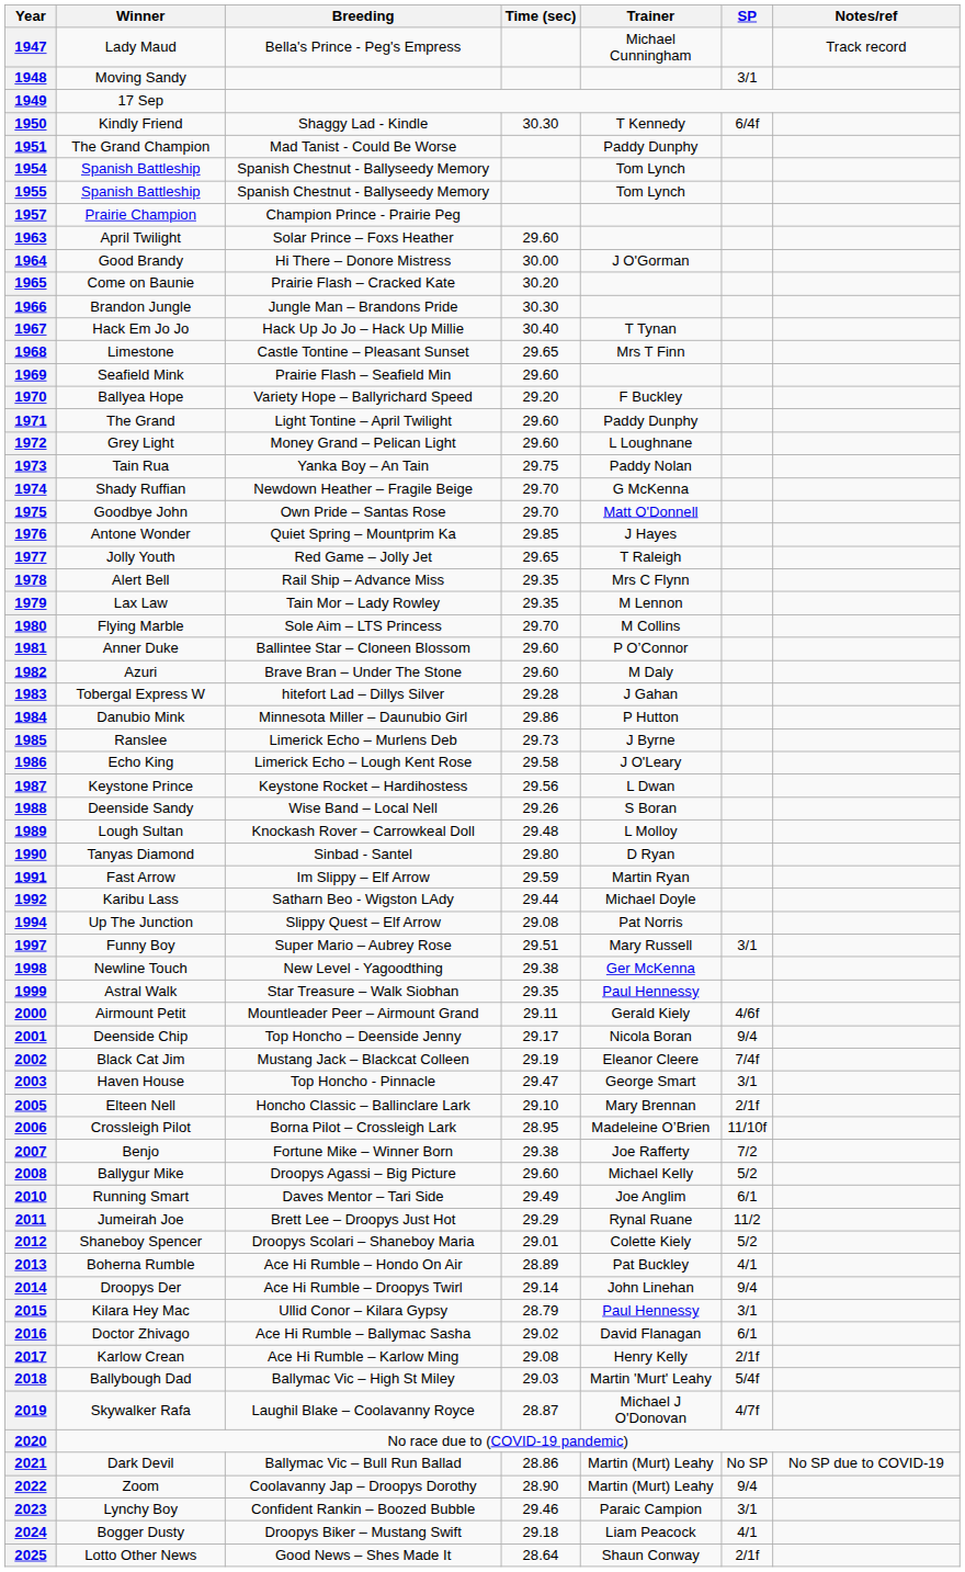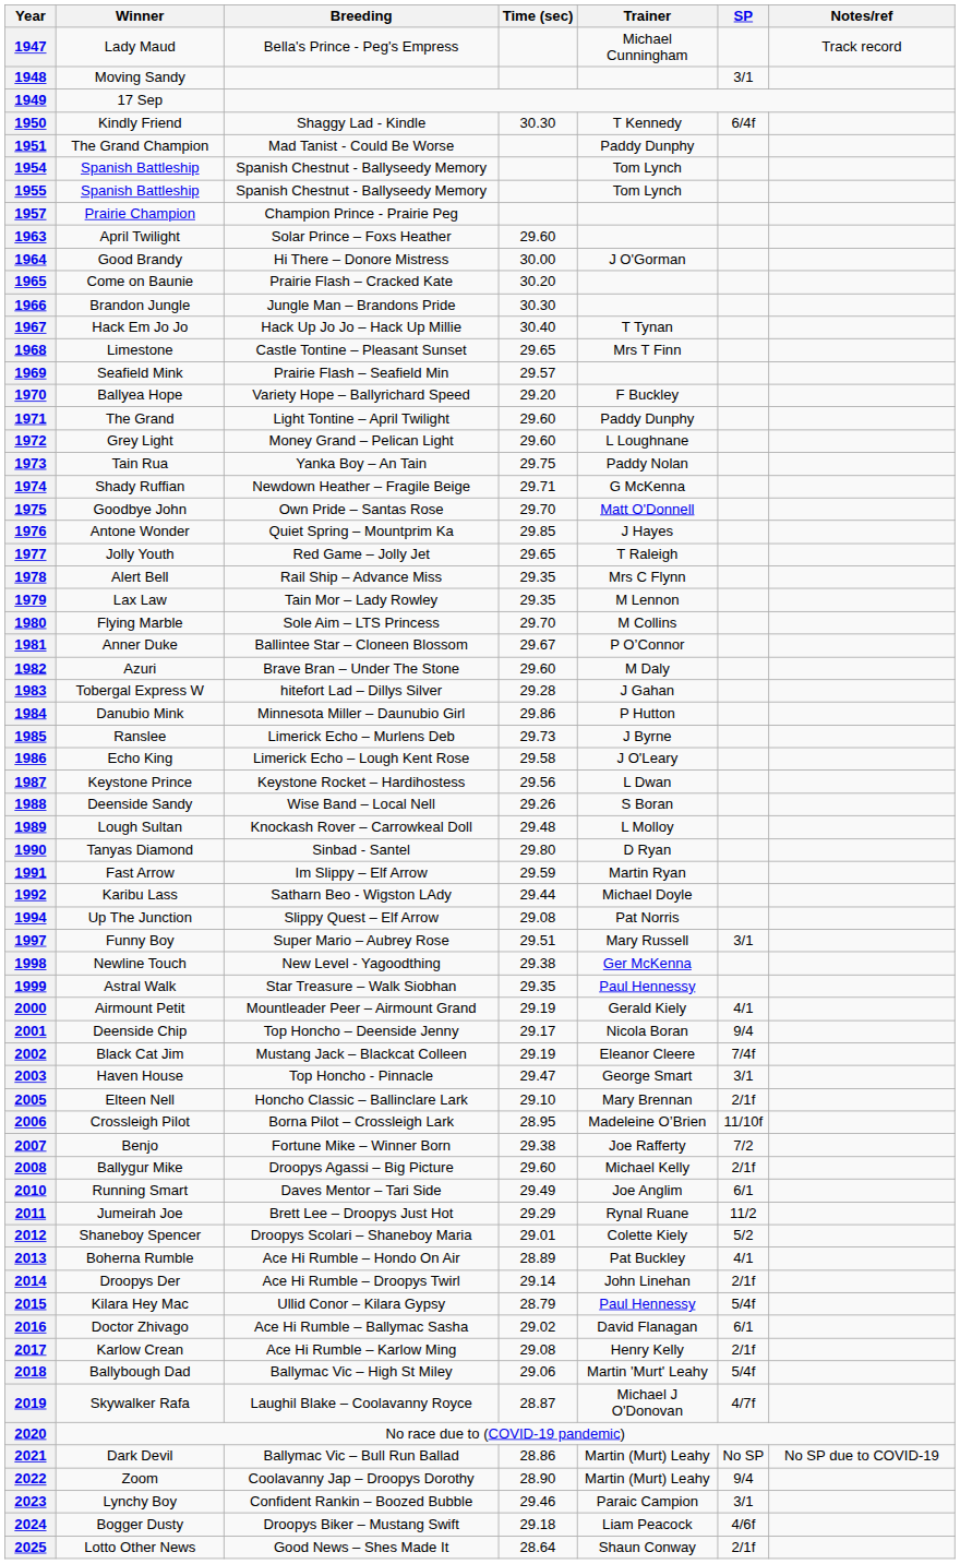 <table class="wikitable" style="text-align:center">
 <tr>
 <th width=50>Year</th>
 <th width=180>Winner</th>
 <th width=300>Breeding</th>
 <th width=80>Time (sec)</th>
 <th width=150>Trainer</th>
 <th width=50><a href='#'>SP</a></th>
 <th width=200>Notes/ref</th>
 </tr>
 <tr>
 <th><a href='#'>1947</a></th>
 <td>Lady Maud</td>
 <td>Bella's Prince - Peg's Empress</td>
 <td></td>
 <td>Michael Cunningham</td>
 <td></td>
 <td>Track record</td>
 </tr>
 <tr>
 <th><a href='#'>1948</a></th>
 <td>Moving Sandy</td>
 <td></td>
 <td></td>
 <td></td>
 <td>3/1</td>
 <td></td>
 </tr>
 <tr>
 <th><a href='#'>1949</a></th>
 <td>17 Sep</td>
 </tr>
 <tr>
 <th><a href='#'>1950</a></th>
 <td>Kindly Friend</td>
 <td>Shaggy Lad - Kindle</td>
 <td>30.30</td>
 <td>T Kennedy</td>
 <td>6/4f</td>
 <td></td>
 </tr>
 <tr>
 <th><a href='#'>1951</a></th>
 <td>The Grand Champion</td>
 <td>Mad Tanist - Could Be Worse</td>
 <td></td>
 <td>Paddy Dunphy</td>
 <td></td>
 <td></td>
 </tr>
 <tr>
 <th><a href='#'>1954</a></th>
 <td><a href='#'>Spanish Battleship</a></td>
 <td>Spanish Chestnut - Ballyseedy Memory</td>
 <td></td>
 <td>Tom Lynch</td>
 <td></td>
 <td></td>
 </tr>
 <tr>
 <th><a href='#'>1955</a></th>
 <td><a href='#'>Spanish Battleship</a></td>
 <td>Spanish Chestnut - Ballyseedy Memory</td>
 <td></td>
 <td>Tom Lynch</td>
 <td></td>
 <td></td>
 </tr>
 <tr>
 <th><a href='#'>1957</a></th>
 <td><a href='#'>Prairie Champion</a></td>
 <td>Champion Prince - Prairie Peg</td>
 <td></td>
 <td></td>
 <td></td>
 <td></td>
 </tr>
 <tr>
 <th><a href='#'>1963</a></th>
 <td>April Twilight</td>
 <td>Solar Prince – Foxs Heather</td>
 <td>29.60</td>
 <td></td>
 <td></td>
 <td></td>
 </tr>
 <tr>
 <th><a href='#'>1964</a></th>
 <td>Good Brandy</td>
 <td>Hi There – Donore Mistress</td>
 <td>30.00</td>
 <td>J O'Gorman</td>
 <td></td>
 <td></td>
 </tr>
 <tr>
 <th><a href='#'>1965</a></th>
 <td>Come on Baunie</td>
 <td>Prairie Flash – Cracked Kate</td>
 <td>30.20</td>
 <td></td>
 <td></td>
 <td></td>
 </tr>
 <tr>
 <th><a href='#'>1966</a></th>
 <td>Brandon Jungle</td>
 <td>Jungle Man – Brandons Pride</td>
 <td>30.30</td>
 <td></td>
 <td></td>
 <td></td>
 </tr>
 <tr>
 <th><a href='#'>1967</a></th>
 <td>Hack Em Jo Jo</td>
 <td>Hack Up Jo Jo – Hack Up Millie</td>
 <td>30.40</td>
 <td>T Tynan</td>
 <td></td>
 <td></td>
 </tr>
 <tr>
 <th><a href='#'>1968</a></th>
 <td>Limestone</td>
 <td>Castle Tontine – Pleasant Sunset</td>
 <td>29.65</td>
 <td>Mrs T Finn</td>
 <td></td>
 <td></td>
 </tr>
 <tr>
 <th><a href='#'>1969</a></th>
 <td>Seafield Mink</td>
 <td>Prairie Flash – Seafield Min</td>
-<td>29.60</td>
+<td>29.57</td>
 <td></td>
 <td></td>
 <td></td>
 </tr>
 <tr>
 <th><a href='#'>1970</a></th>
 <td>Ballyea Hope</td>
 <td>Variety Hope – Ballyrichard Speed</td>
 <td>29.20</td>
 <td>F Buckley</td>
 <td></td>
 <td></td>
 </tr>
 <tr>
 <th><a href='#'>1971</a></th>
 <td>The Grand</td>
 <td>Light Tontine – April Twilight</td>
 <td>29.60</td>
 <td>Paddy Dunphy</td>
 <td></td>
 <td></td>
 </tr>
 <tr>
 <th><a href='#'>1972</a></th>
 <td>Grey Light</td>
 <td>Money Grand – Pelican Light</td>
 <td>29.60</td>
 <td>L Loughnane</td>
 <td></td>
 <td></td>
 </tr>
 <tr>
 <th><a href='#'>1973</a></th>
 <td>Tain Rua</td>
 <td>Yanka Boy – An Tain</td>
 <td>29.75</td>
 <td>Paddy Nolan</td>
 <td></td>
 <td></td>
 </tr>
 <tr>
 <th><a href='#'>1974</a></th>
 <td>Shady Ruffian</td>
 <td>Newdown Heather – Fragile Beige</td>
-<td>29.70</td>
+<td>29.71</td>
 <td>G McKenna</td>
 <td></td>
 <td></td>
 </tr>
 <tr>
 <th><a href='#'>1975</a></th>
 <td>Goodbye John</td>
 <td>Own Pride – Santas Rose</td>
 <td>29.70</td>
 <td><a href='#'>Matt O'Donnell</a></td>
 <td></td>
 <td></td>
 </tr>
 <tr>
 <th><a href='#'>1976</a></th>
 <td>Antone Wonder</td>
 <td>Quiet Spring – Mountprim Ka</td>
 <td>29.85</td>
 <td>J Hayes</td>
 <td></td>
 <td></td>
 </tr>
 <tr>
 <th><a href='#'>1977</a></th>
 <td>Jolly Youth</td>
 <td>Red Game – Jolly Jet</td>
 <td>29.65</td>
 <td>T Raleigh</td>
 <td></td>
 <td></td>
 </tr>
 <tr>
 <th><a href='#'>1978</a></th>
 <td>Alert Bell</td>
 <td>Rail Ship – Advance Miss</td>
 <td>29.35</td>
 <td>Mrs C Flynn</td>
 <td></td>
 <td></td>
 </tr>
 <tr>
 <th><a href='#'>1979</a></th>
 <td>Lax Law</td>
 <td>Tain Mor – Lady Rowley</td>
 <td>29.35</td>
 <td>M Lennon</td>
 <td></td>
 <td></td>
 </tr>
 <tr>
 <th><a href='#'>1980</a></th>
 <td>Flying Marble</td>
 <td>Sole Aim – LTS Princess</td>
 <td>29.70</td>
 <td>M Collins</td>
 <td></td>
 <td></td>
 </tr>
 <tr>
 <th><a href='#'>1981</a></th>
 <td>Anner Duke</td>
 <td>Ballintee Star – Cloneen Blossom</td>
-<td>29.60</td>
+<td>29.67</td>
 <td>P O’Connor</td>
 <td></td>
 <td></td>
 </tr>
 <tr>
 <th><a href='#'>1982</a></th>
 <td>Azuri</td>
 <td>Brave Bran – Under The Stone</td>
 <td>29.60</td>
 <td>M Daly</td>
 <td></td>
 <td></td>
 </tr>
 <tr>
 <th><a href='#'>1983</a></th>
 <td>Tobergal Express W</td>
 <td>hitefort Lad – Dillys Silver</td>
 <td>29.28</td>
 <td>J Gahan</td>
 <td></td>
 <td></td>
 </tr>
 <tr>
 <th><a href='#'>1984</a></th>
 <td>Danubio Mink</td>
 <td>Minnesota Miller – Daunubio Girl</td>
 <td>29.86</td>
 <td>P Hutton</td>
 <td></td>
 <td></td>
 </tr>
 <tr>
 <th><a href='#'>1985</a></th>
 <td>Ranslee</td>
 <td>Limerick Echo – Murlens Deb</td>
 <td>29.73</td>
 <td>J Byrne</td>
 <td></td>
 <td></td>
 </tr>
 <tr>
 <th><a href='#'>1986</a></th>
 <td>Echo King</td>
 <td>Limerick Echo – Lough Kent Rose</td>
 <td>29.58</td>
 <td>J O'Leary</td>
 <td></td>
 <td></td>
 </tr>
 <tr>
 <th><a href='#'>1987</a></th>
 <td>Keystone Prince</td>
 <td>Keystone Rocket – Hardihostess</td>
 <td>29.56</td>
 <td>L Dwan</td>
 <td></td>
 <td></td>
 </tr>
 <tr>
 <th><a href='#'>1988</a></th>
 <td>Deenside Sandy</td>
 <td>Wise Band – Local Nell</td>
 <td>29.26</td>
 <td>S Boran</td>
 <td></td>
 <td></td>
 </tr>
 <tr>
 <th><a href='#'>1989</a></th>
 <td>Lough Sultan</td>
 <td>Knockash Rover – Carrowkeal Doll</td>
 <td>29.48</td>
 <td>L Molloy</td>
 <td></td>
 <td></td>
 </tr>
 <tr>
 <th><a href='#'>1990</a></th>
 <td>Tanyas Diamond</td>
 <td>Sinbad - Santel</td>
 <td>29.80</td>
 <td>D Ryan</td>
 <td></td>
 <td></td>
 </tr>
 <tr>
 <th><a href='#'>1991</a></th>
 <td>Fast Arrow</td>
 <td>Im Slippy – Elf Arrow</td>
 <td>29.59</td>
 <td>Martin Ryan</td>
 <td></td>
 <td></td>
 </tr>
 <tr>
 <th><a href='#'>1992</a></th>
 <td>Karibu Lass</td>
 <td>Satharn Beo - Wigston LAdy</td>
 <td>29.44</td>
 <td>Michael Doyle</td>
 <td></td>
 <td></td>
 </tr>
 <tr>
 <th><a href='#'>1994</a></th>
 <td>Up The Junction</td>
 <td>Slippy Quest – Elf Arrow</td>
 <td>29.08</td>
 <td>Pat Norris</td>
 <td></td>
 <td></td>
 </tr>
 <tr>
 <th><a href='#'>1997</a></th>
 <td>Funny Boy</td>
 <td>Super Mario – Aubrey Rose</td>
 <td>29.51</td>
 <td>Mary Russell</td>
 <td>3/1</td>
 <td></td>
 </tr>
 <tr>
 <th><a href='#'>1998</a></th>
 <td>Newline Touch</td>
 <td>New Level - Yagoodthing</td>
 <td>29.38</td>
 <td><a href='#'>Ger McKenna</a></td>
 <td></td>
 <td></td>
 </tr>
 <tr>
 <th><a href='#'>1999</a></th>
 <td>Astral Walk</td>
 <td>Star Treasure – Walk Siobhan</td>
 <td>29.35</td>
 <td><a href='#'>Paul Hennessy</a></td>
 <td></td>
 <td></td>
 </tr>
 <tr>
 <th><a href='#'>2000</a></th>
 <td>Airmount Petit</td>
 <td>Mountleader Peer – Airmount Grand</td>
-<td>29.11</td>
+<td>29.19</td>
 <td>Gerald Kiely</td>
-<td>4/6f</td>
+<td>4/1</td>
 <td></td>
 </tr>
 <tr>
 <th><a href='#'>2001</a></th>
 <td>Deenside Chip</td>
 <td>Top Honcho – Deenside Jenny</td>
 <td>29.17</td>
 <td>Nicola Boran</td>
 <td>9/4</td>
 <td></td>
 </tr>
 <tr>
 <th><a href='#'>2002</a></th>
 <td>Black Cat Jim</td>
 <td>Mustang Jack – Blackcat Colleen</td>
 <td>29.19</td>
 <td>Eleanor Cleere</td>
 <td>7/4f</td>
 <td></td>
 </tr>
 <tr>
 <th><a href='#'>2003</a></th>
 <td>Haven House</td>
 <td>Top Honcho - Pinnacle</td>
 <td>29.47</td>
 <td>George Smart</td>
 <td>3/1</td>
 <td></td>
 </tr>
 <tr>
 <th><a href='#'>2005</a></th>
 <td>Elteen Nell</td>
 <td>Honcho Classic – Ballinclare Lark</td>
 <td>29.10</td>
 <td>Mary Brennan</td>
 <td>2/1f</td>
 <td></td>
 </tr>
 <tr>
 <th><a href='#'>2006</a></th>
 <td>Crossleigh Pilot</td>
 <td>Borna Pilot – Crossleigh Lark</td>
 <td>28.95</td>
 <td>Madeleine O’Brien</td>
 <td>11/10f</td>
 <td></td>
 </tr>
 <tr>
 <th><a href='#'>2007</a></th>
 <td>Benjo</td>
 <td>Fortune Mike – Winner Born</td>
 <td>29.38</td>
 <td>Joe Rafferty</td>
 <td>7/2</td>
 <td></td>
 </tr>
 <tr>
 <th><a href='#'>2008</a></th>
 <td>Ballygur Mike</td>
 <td>Droopys Agassi – Big Picture</td>
 <td>29.60</td>
 <td>Michael Kelly</td>
-<td>5/2</td>
+<td>2/1f</td>
 <td></td>
 </tr>
 <tr>
 <th><a href='#'>2010</a></th>
 <td>Running Smart</td>
 <td>Daves Mentor – Tari Side</td>
 <td>29.49</td>
 <td>Joe Anglim</td>
 <td>6/1</td>
 <td></td>
 </tr>
 <tr>
 <th><a href='#'>2011</a></th>
 <td>Jumeirah Joe</td>
 <td>Brett Lee – Droopys Just Hot</td>
 <td>29.29</td>
 <td>Rynal Ruane</td>
 <td>11/2</td>
 <td></td>
 </tr>
 <tr>
 <th><a href='#'>2012</a></th>
 <td>Shaneboy Spencer</td>
 <td>Droopys Scolari – Shaneboy Maria</td>
 <td>29.01</td>
 <td>Colette Kiely</td>
 <td>5/2</td>
 <td></td>
 </tr>
 <tr>
 <th><a href='#'>2013</a></th>
 <td>Boherna Rumble</td>
 <td>Ace Hi Rumble – Hondo On Air</td>
 <td>28.89</td>
 <td>Pat Buckley</td>
 <td>4/1</td>
 <td></td>
 </tr>
 <tr>
 <th><a href='#'>2014</a></th>
 <td>Droopys Der</td>
 <td>Ace Hi Rumble – Droopys Twirl</td>
 <td>29.14</td>
 <td>John Linehan</td>
-<td>9/4</td>
+<td>2/1f</td>
 <td></td>
 </tr>
 <tr>
 <th><a href='#'>2015</a></th>
 <td>Kilara Hey Mac</td>
 <td>Ullid Conor – Kilara Gypsy</td>
 <td>28.79</td>
 <td><a href='#'>Paul Hennessy</a></td>
-<td>3/1</td>
+<td>5/4f</td>
 <td></td>
 </tr>
 <tr>
 <th><a href='#'>2016</a></th>
 <td>Doctor Zhivago</td>
 <td>Ace Hi Rumble – Ballymac Sasha</td>
 <td>29.02</td>
 <td>David Flanagan</td>
 <td>6/1</td>
 <td></td>
 </tr>
 <tr>
 <th><a href='#'>2017</a></th>
 <td>Karlow Crean</td>
 <td>Ace Hi Rumble – Karlow Ming</td>
 <td>29.08</td>
 <td>Henry Kelly</td>
 <td>2/1f</td>
 <td></td>
 </tr>
 <tr>
 <th><a href='#'>2018</a></th>
 <td>Ballybough Dad</td>
 <td>Ballymac Vic – High St Miley</td>
-<td>29.03</td>
+<td>29.06</td>
 <td>Martin 'Murt' Leahy</td>
 <td>5/4f</td>
 <td></td>
 </tr>
 <tr>
 <th><a href='#'>2019</a></th>
 <td>Skywalker Rafa</td>
 <td>Laughil Blake – Coolavanny Royce</td>
 <td>28.87</td>
 <td>Michael J O'Donovan</td>
 <td>4/7f</td>
 <td></td>
 </tr>
 <tr>
 <th><a href='#'>2020</a></th>
 <td colspan=6>No race due to (<a href='#'>COVID-19 pandemic</a>)</td>
 </tr>
 <tr>
 <th><a href='#'>2021</a></th>
 <td>Dark Devil</td>
 <td>Ballymac Vic – Bull Run Ballad</td>
 <td>28.86</td>
 <td>Martin (Murt) Leahy</td>
 <td>No SP</td>
 <td>No SP due to COVID-19</td>
 </tr>
 <tr>
 <th><a href='#'>2022</a></th>
 <td>Zoom</td>
 <td>Coolavanny Jap – Droopys Dorothy</td>
 <td>28.90</td>
 <td>Martin (Murt) Leahy</td>
 <td>9/4</td>
 <td></td>
 </tr>
 <tr>
 <th><a href='#'>2023</a></th>
 <td>Lynchy Boy</td>
 <td>Confident Rankin – Boozed Bubble</td>
 <td>29.46</td>
 <td>Paraic Campion</td>
 <td>3/1</td>
 <td></td>
 </tr>
 <tr>
 <th><a href='#'>2024</a></th>
 <td>Bogger Dusty</td>
 <td>Droopys Biker – Mustang Swift</td>
 <td>29.18</td>
 <td>Liam Peacock</td>
-<td>4/1</td>
+<td>4/6f</td>
 <td></td>
 </tr>
 <tr>
 <th><a href='#'>2025</a></th>
 <td>Lotto Other News</td>
 <td>Good News – Shes Made It</td>
 <td>28.64</td>
 <td>Shaun Conway</td>
 <td>2/1f</td>
 <td></td>
 </tr>
 </table>
